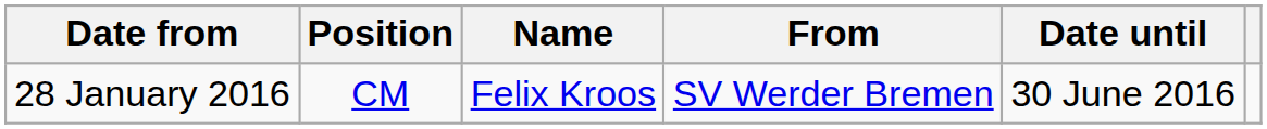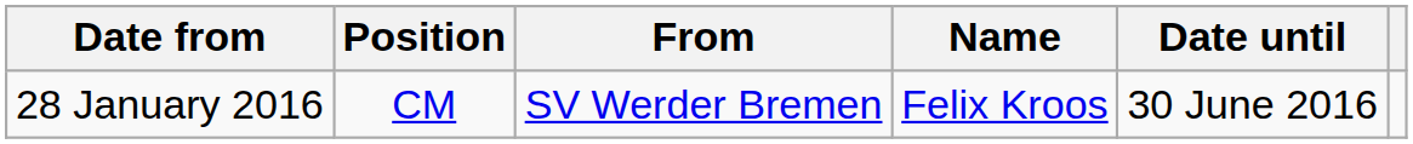 <table class="wikitable" style="text-align:center;">
 <tr>
 <th>Date from</th>
 <th>Position</th>
+<th>From</th>
 <th>Name</th>
-<th>From</th>
 <th>Date until</th>
 <th></th>
 </tr>
 <tr>
 <td>28 January 2016</td>
 <td><a href='#'>CM</a></td>
+<td><a href='#'>SV Werder Bremen</a></td>
 <td><a href='#'>Felix Kroos</a></td>
-<td><a href='#'>SV Werder Bremen</a></td>
 <td>30 June 2016</td>
 <td></td>
 </tr>
 </table>
